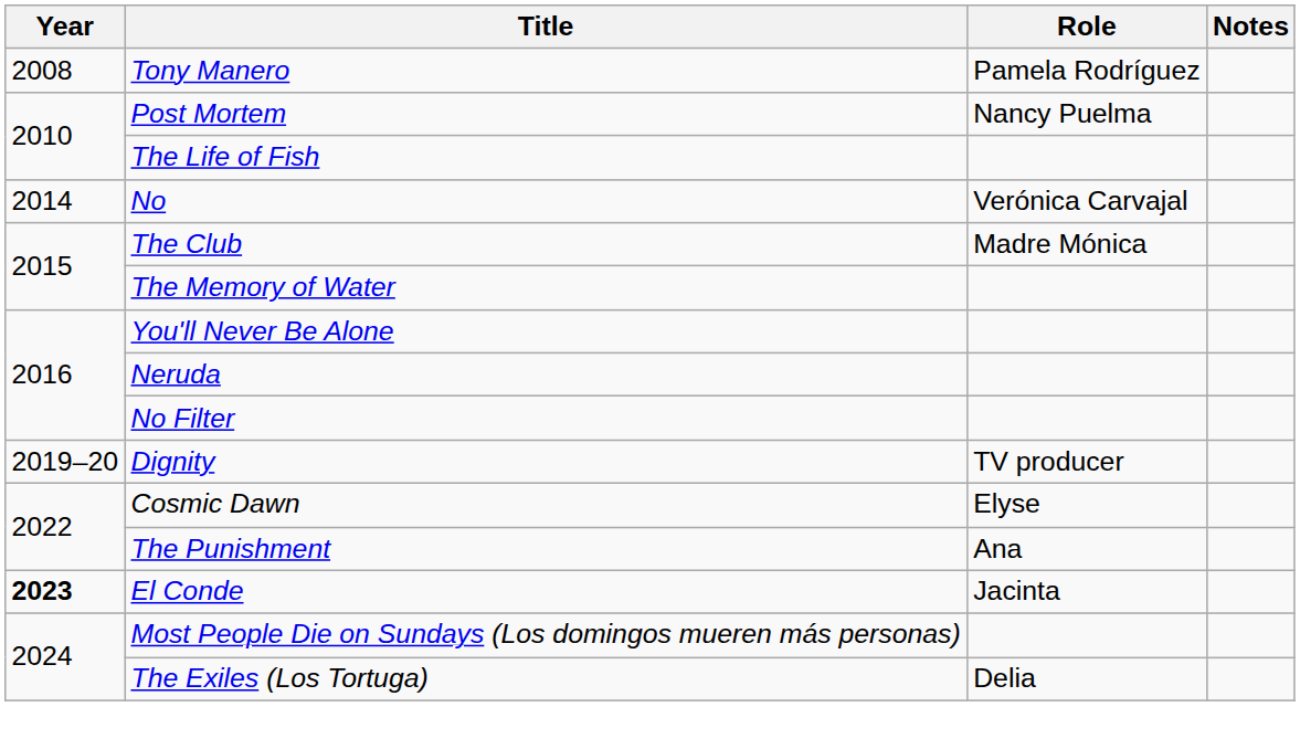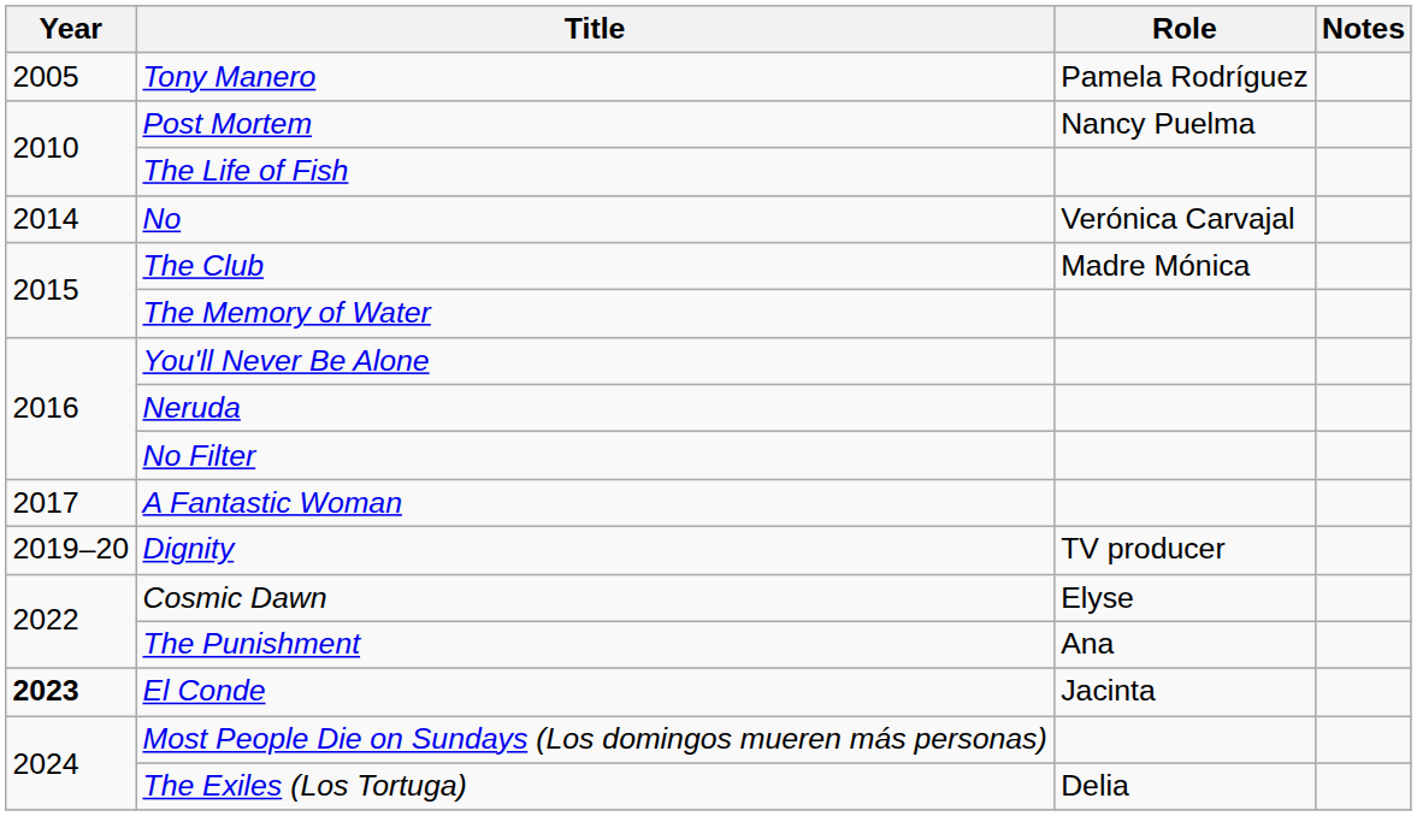 <table class="wikitable sortable">
 <tr>
 <th>Year</th>
 <th>Title</th>
 <th>Role</th>
 <th class="unsortable">Notes</th>
 </tr>
 <tr>
-<td>2008</td>
+<td>2005</td>
 <td><em><a href='#'>Tony Manero</a></em></td>
 <td>Pamela Rodríguez</td>
 <td></td>
 </tr>
 <tr>
 <td rowspan=2>2010</td>
 <td><em><a href='#'>Post Mortem</a></em></td>
 <td>Nancy Puelma</td>
 <td></td>
 </tr>
 <tr>
 <td><em><a href='#'>The Life of Fish</a></em></td>
 <td></td>
 <td></td>
 </tr>
 <tr>
 <td>2014</td>
 <td><em><a href='#'>No</a></em></td>
 <td>Verónica Carvajal</td>
 <td></td>
 </tr>
 <tr>
 <td rowspan=2>2015</td>
 <td><em><a href='#'>The Club</a></em></td>
 <td>Madre Mónica</td>
 <td></td>
 </tr>
 <tr>
 <td><em><a href='#'>The Memory of Water</a></em></td>
 <td></td>
 <td></td>
 </tr>
 <tr>
 <td rowspan=3>2016</td>
 <td><em><a href='#'>You'll Never Be Alone</a></em></td>
 <td></td>
 <td></td>
 </tr>
 <tr>
 <td><em><a href='#'>Neruda</a></em></td>
 <td></td>
 <td></td>
 </tr>
 <tr>
 <td><em><a href='#'>No Filter</a></em></td>
 <td></td>
 <td></td>
 </tr>
 <tr>
+<td>2017</td>
+<td><em><a href='#'>A Fantastic Woman</a></em></td>
+<td></td>
+<td></td>
+</tr>
+<tr>
 <td>2019–20</td>
 <td><em><a href='#'>Dignity</a></em></td>
 <td>TV producer</td>
 <td></td>
 </tr>
 <tr>
 <td rowspan="2">2022</td>
 <td><em>Cosmic Dawn</em></td>
 <td>Elyse</td>
 <td></td>
 </tr>
 <tr>
 <td><em><a href='#'>The Punishment</a></em></td>
 <td>Ana</td>
 <td></td>
 </tr>
 <tr>
 <td><strong>2023</strong></td>
 <td><em><a href='#'>El Conde</a></em></td>
 <td>Jacinta</td>
 <td></td>
 </tr>
 <tr>
 <td rowspan = "2">2024</td>
 <td><em><a href='#'>Most People Die on Sundays</a> (Los domingos mueren más personas)</em></td>
 <td></td>
 <td></td>
 </tr>
 <tr>
 <td><em><a href='#'>The Exiles</a> (Los Tortuga)</em></td>
 <td>Delia</td>
 <td></td>
 </tr>
 </table>
